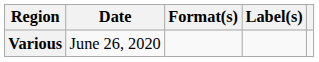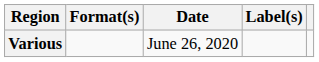 <table class="wikitable plainrowheaders">
 <tr>
 <th scope="col">Region</th>
+<th scope="col">Format(s)</th>
 <th scope="col">Date</th>
-<th scope="col">Format(s)</th>
 <th scope="col">Label(s)</th>
 <th scope="col"></th>
 </tr>
 <tr>
 <th scope="row">Various</th>
+<td></td>
 <td>June 26, 2020</td>
-<td></td>
 <td></td>
 <td align=center></td>
 </tr>
 </table>
